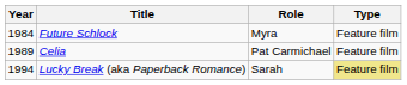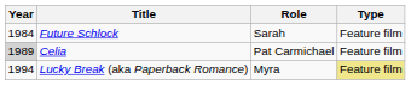 <table class="wikitable sortable">
 <tr>
 <th>Year</th>
 <th>Title</th>
 <th>Role</th>
 <th class="unsortable">Type</th>
 </tr>
 <tr>
 <td>1984</td>
 <td><em><a href='#'>Future Schlock</a></em></td>
-<td>Myra</td>
+<td>Sarah</td>
 <td>Feature film</td>
 </tr>
 <tr>
-<td>1989</td>
+<td style="background: lightgrey;">1989</td>
 <td><em><a href='#'>Celia</a></em></td>
 <td>Pat Carmichael</td>
 <td>Feature film</td>
 </tr>
 <tr>
 <td>1994</td>
 <td><em><a href='#'>Lucky Break</a></em> (aka <em>Paperback Romance</em>)</td>
-<td>Sarah</td>
+<td>Myra</td>
 <td style="background: khaki;">Feature film</td>
 </tr>
 </table>
